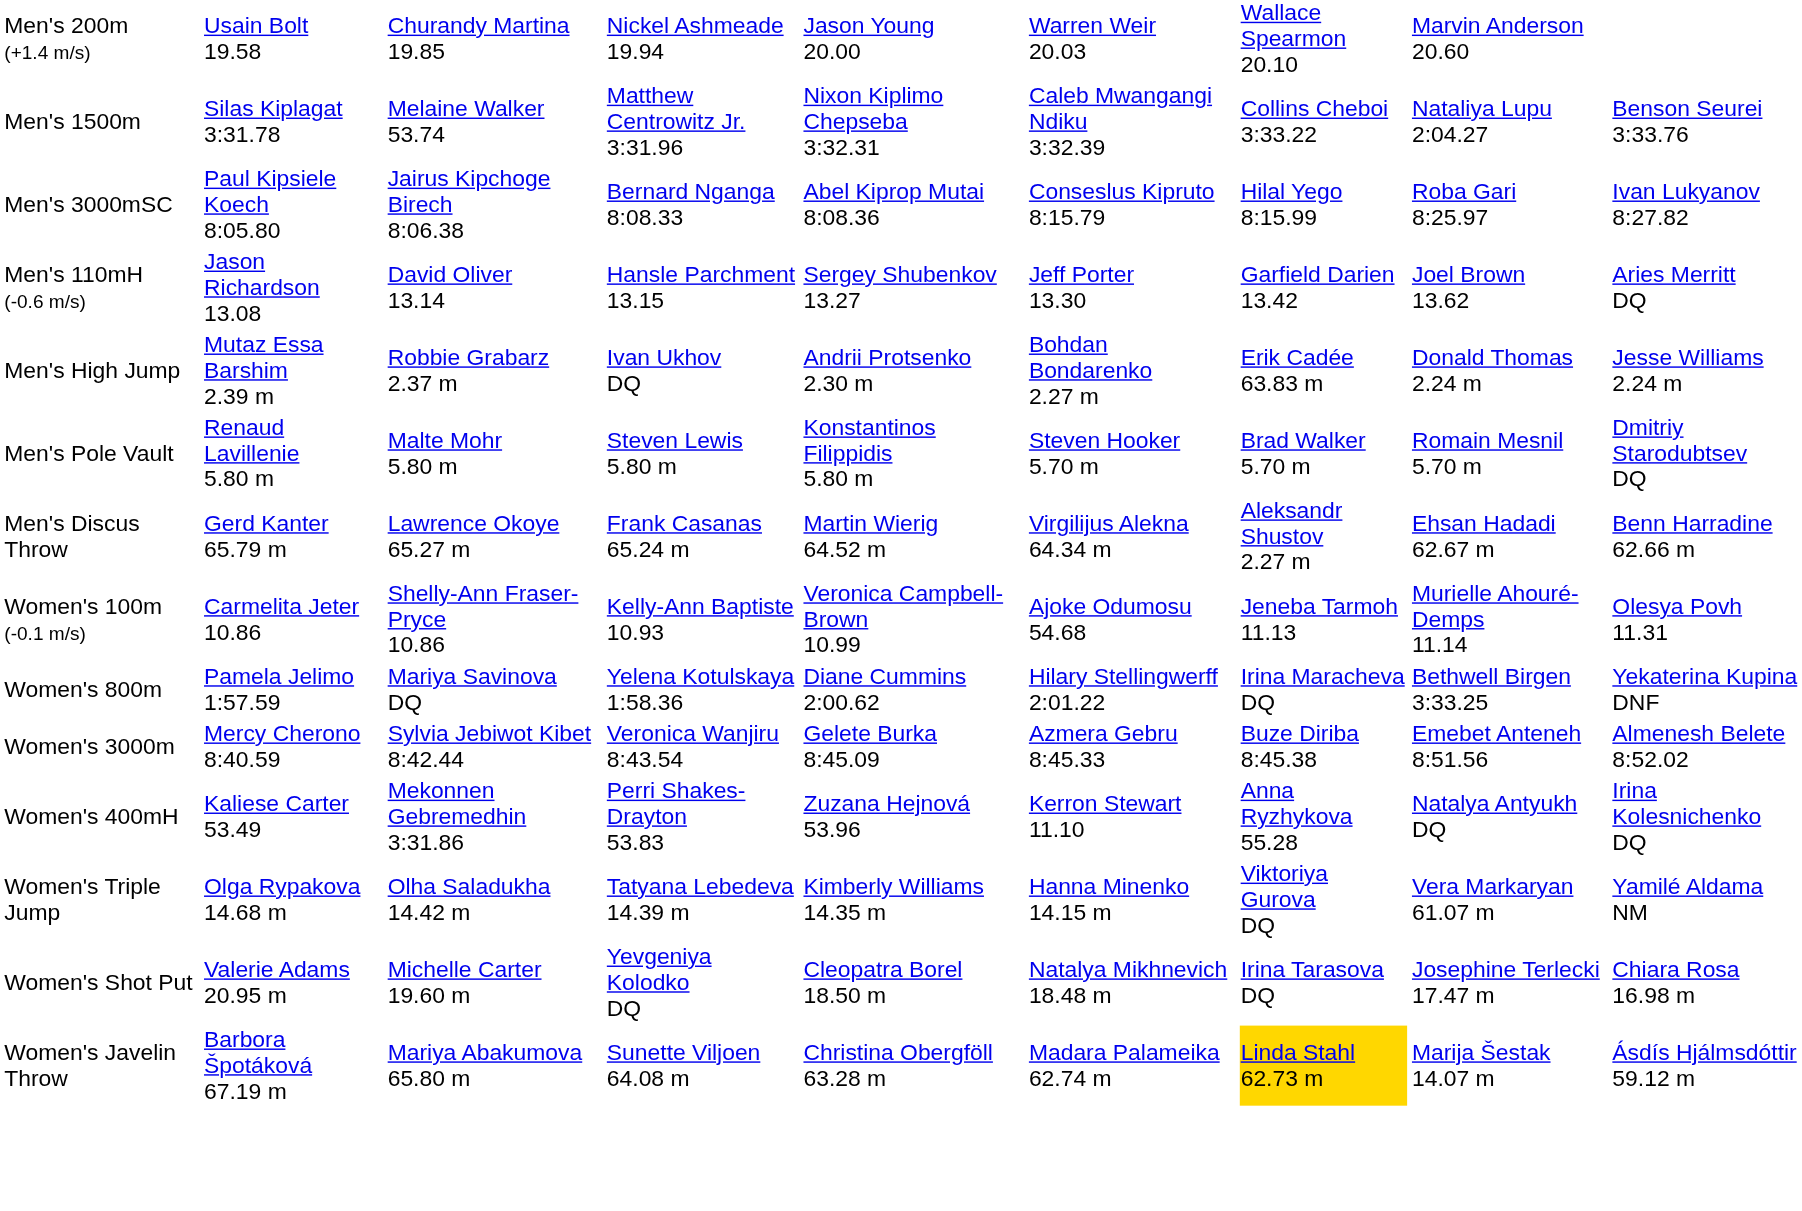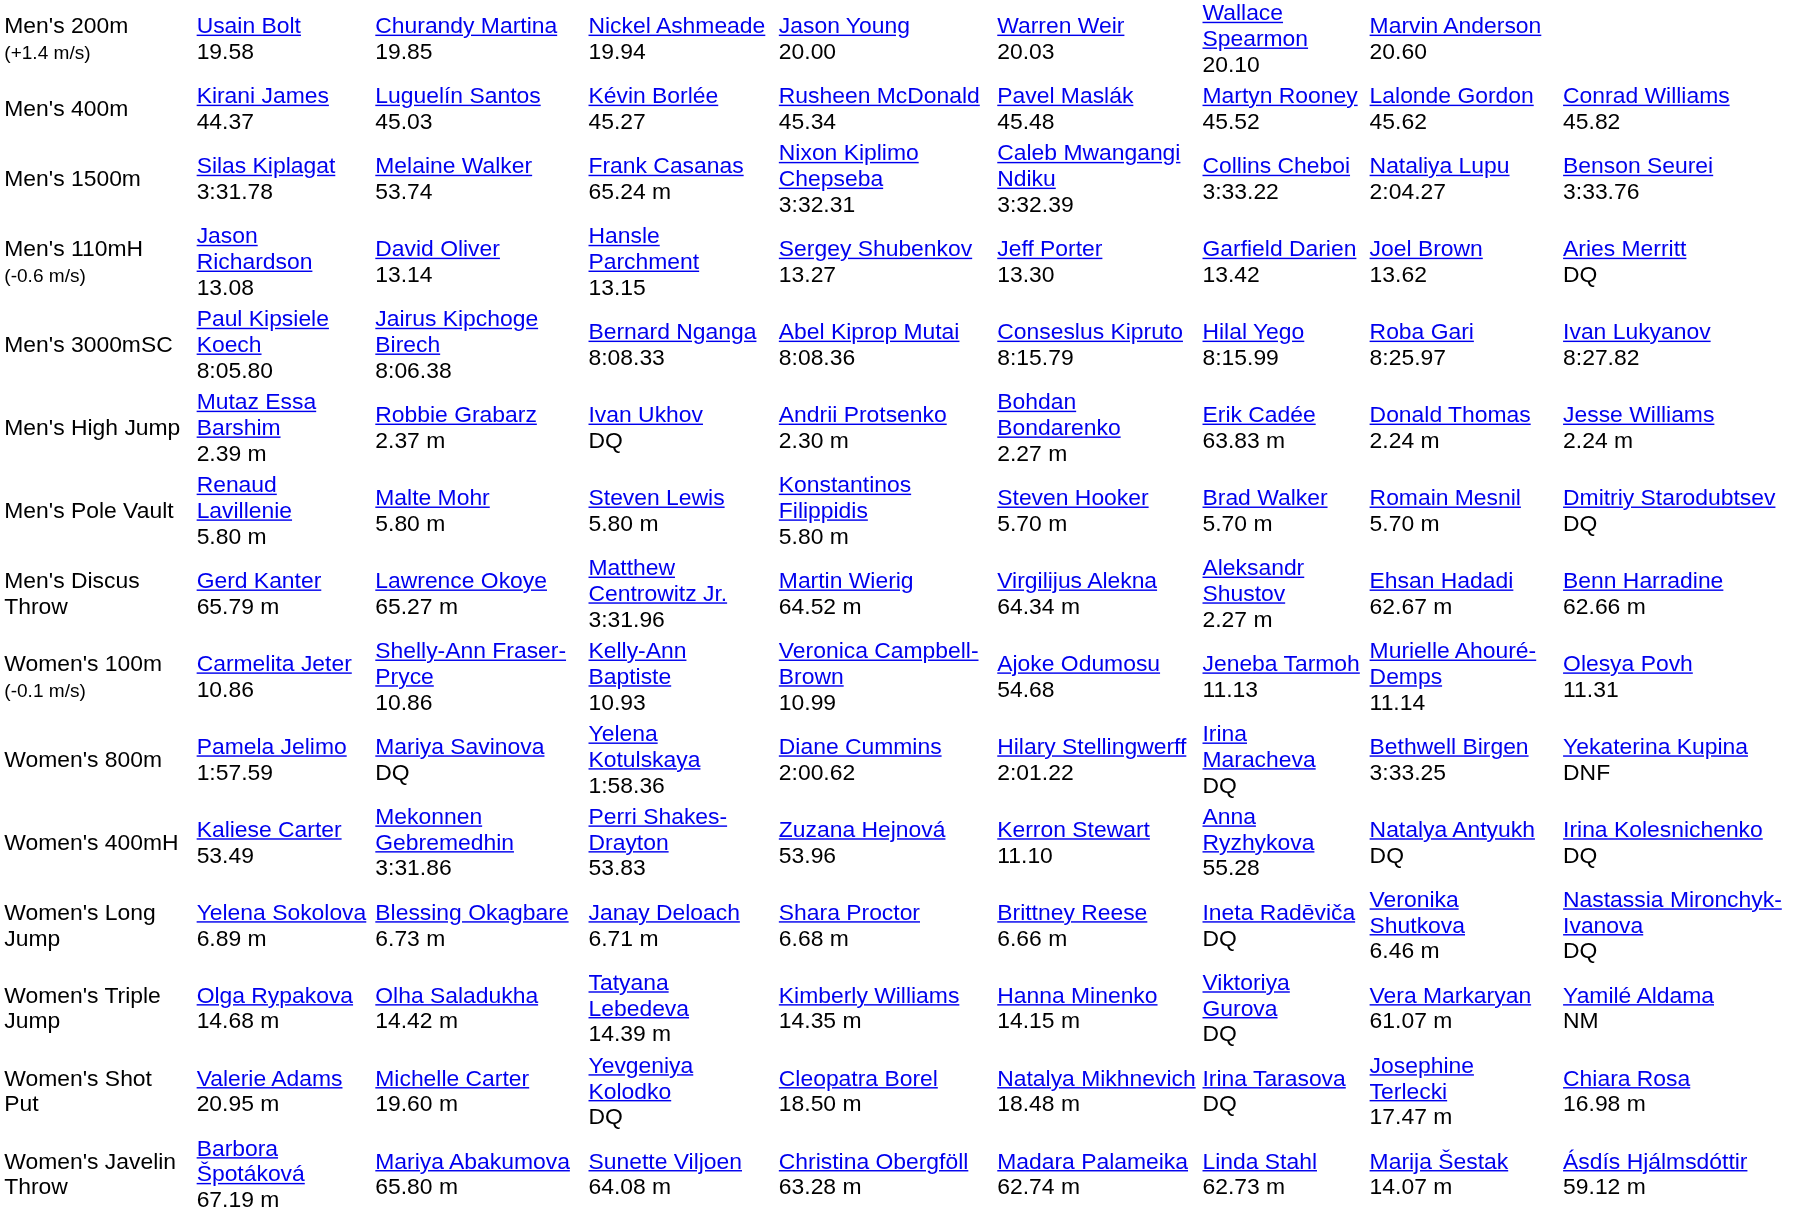 <table>
 <tr>
 <td>Men's 200m<br><small>(+1.4 m/s)</small></td>
 <td><a href='#'>Usain Bolt</a><br>  19.58</td>
 <td><a href='#'>Churandy Martina</a><br>  19.85</td>
 <td><a href='#'>Nickel Ashmeade</a><br>  19.94</td>
 <td><a href='#'>Jason Young</a><br>  20.00</td>
 <td><a href='#'>Warren Weir</a><br>  20.03</td>
 <td><a href='#'>Wallace Spearmon</a><br>  20.10</td>
 <td><a href='#'>Marvin Anderson</a><br>  20.60</td>
 </tr>
 <tr>
+<td>Men's 400m</td>
+<td><a href='#'>Kirani James</a><br>  44.37</td>
+<td><a href='#'>Luguelín Santos</a><br>  45.03</td>
+<td><a href='#'>Kévin Borlée</a><br>  45.27</td>
+<td><a href='#'>Rusheen McDonald</a><br>  45.34</td>
+<td><a href='#'>Pavel Maslák</a><br>  45.48</td>
+<td><a href='#'>Martyn Rooney</a><br>  45.52</td>
+<td><a href='#'>Lalonde Gordon</a><br>  45.62</td>
+<td><a href='#'>Conrad Williams</a><br>  45.82</td>
+</tr>
+<tr>
 <td>Men's 1500m</td>
 <td><a href='#'>Silas Kiplagat</a><br>  3:31.78</td>
 <td><a href='#'>Melaine Walker</a><br>  53.74</td>
-<td><a href='#'>Matthew Centrowitz Jr.</a><br>  3:31.96</td>
+<td><a href='#'>Frank Casanas</a><br>  65.24 m</td>
 <td><a href='#'>Nixon Kiplimo Chepseba</a><br>  3:32.31</td>
 <td><a href='#'>Caleb Mwangangi Ndiku</a><br>  3:32.39</td>
 <td><a href='#'>Collins Cheboi</a><br>  3:33.22</td>
 <td><a href='#'>Nataliya Lupu</a><br>  2:04.27</td>
 <td><a href='#'>Benson Seurei</a><br>  3:33.76</td>
+</tr>
+<tr>
+<td>Men's 110mH<br><small>(-0.6 m/s)</small></td>
+<td><a href='#'>Jason Richardson</a><br>  13.08</td>
+<td><a href='#'>David Oliver</a><br>  13.14</td>
+<td><a href='#'>Hansle Parchment</a><br>  13.15</td>
+<td><a href='#'>Sergey Shubenkov</a><br>  13.27</td>
+<td><a href='#'>Jeff Porter</a><br>  13.30</td>
+<td><a href='#'>Garfield Darien</a><br>  13.42</td>
+<td><a href='#'>Joel Brown</a><br>  13.62</td>
+<td><a href='#'>Aries Merritt</a><br>  DQ</td>
 </tr>
 <tr>
 <td>Men's 3000mSC</td>
 <td><a href='#'>Paul Kipsiele Koech</a><br>  8:05.80</td>
 <td><a href='#'>Jairus Kipchoge Birech</a><br>  8:06.38</td>
 <td><a href='#'>Bernard Nganga</a><br>  8:08.33</td>
 <td><a href='#'>Abel Kiprop Mutai</a><br>  8:08.36</td>
 <td><a href='#'>Conseslus Kipruto</a><br>  8:15.79</td>
 <td><a href='#'>Hilal Yego</a><br>  8:15.99</td>
 <td><a href='#'>Roba Gari</a><br>  8:25.97</td>
 <td><a href='#'>Ivan Lukyanov</a><br>  8:27.82</td>
-</tr>
-<tr>
-<td>Men's 110mH<br><small>(-0.6 m/s)</small></td>
-<td><a href='#'>Jason Richardson</a><br>  13.08</td>
-<td><a href='#'>David Oliver</a><br>  13.14</td>
-<td><a href='#'>Hansle Parchment</a><br>  13.15</td>
-<td><a href='#'>Sergey Shubenkov</a><br>  13.27</td>
-<td><a href='#'>Jeff Porter</a><br>  13.30</td>
-<td><a href='#'>Garfield Darien</a><br>  13.42</td>
-<td><a href='#'>Joel Brown</a><br>  13.62</td>
-<td><a href='#'>Aries Merritt</a><br>  DQ</td>
 </tr>
 <tr>
 <td>Men's High Jump</td>
 <td><a href='#'>Mutaz Essa Barshim</a><br>  2.39 m</td>
 <td><a href='#'>Robbie Grabarz</a><br>  2.37 m</td>
 <td><a href='#'>Ivan Ukhov</a><br>  DQ</td>
 <td><a href='#'>Andrii Protsenko</a><br>  2.30 m</td>
 <td><a href='#'>Bohdan Bondarenko</a><br>  2.27 m</td>
 <td><a href='#'>Erik Cadée</a><br>  63.83 m</td>
 <td><a href='#'>Donald Thomas</a><br>  2.24 m</td>
 <td><a href='#'>Jesse Williams</a><br>  2.24 m</td>
 </tr>
 <tr>
 <td>Men's Pole Vault</td>
 <td><a href='#'>Renaud Lavillenie</a><br>  5.80 m</td>
 <td><a href='#'>Malte Mohr</a><br>  5.80 m</td>
 <td><a href='#'>Steven Lewis</a><br>  5.80 m</td>
 <td><a href='#'>Konstantinos Filippidis</a><br>  5.80 m</td>
 <td><a href='#'>Steven Hooker</a><br>  5.70 m</td>
 <td><a href='#'>Brad Walker</a><br>  5.70 m</td>
 <td><a href='#'>Romain Mesnil</a><br>  5.70 m</td>
 <td><a href='#'>Dmitriy Starodubtsev</a><br>  DQ</td>
 </tr>
 <tr>
 <td>Men's Discus Throw</td>
 <td><a href='#'>Gerd Kanter</a><br>  65.79 m</td>
 <td><a href='#'>Lawrence Okoye</a><br>  65.27 m</td>
-<td><a href='#'>Frank Casanas</a><br>  65.24 m</td>
+<td><a href='#'>Matthew Centrowitz Jr.</a><br>  3:31.96</td>
 <td><a href='#'>Martin Wierig</a><br>  64.52 m</td>
 <td><a href='#'>Virgilijus Alekna</a><br>  64.34 m</td>
 <td><a href='#'>Aleksandr Shustov</a><br>  2.27 m</td>
 <td><a href='#'>Ehsan Hadadi</a><br>  62.67 m</td>
 <td><a href='#'>Benn Harradine</a><br>  62.66 m</td>
 </tr>
 <tr>
 <td>Women's 100m<br><small>(-0.1 m/s)</small></td>
 <td><a href='#'>Carmelita Jeter</a><br>  10.86</td>
 <td><a href='#'>Shelly-Ann Fraser-Pryce</a><br>  10.86</td>
 <td><a href='#'>Kelly-Ann Baptiste</a><br>  10.93</td>
 <td><a href='#'>Veronica Campbell-Brown</a><br>  10.99</td>
 <td><a href='#'>Ajoke Odumosu</a><br>  54.68</td>
 <td><a href='#'>Jeneba Tarmoh</a><br>  11.13</td>
 <td><a href='#'>Murielle Ahouré-Demps</a><br>  11.14</td>
 <td><a href='#'>Olesya Povh</a><br>  11.31</td>
 </tr>
 <tr>
 <td>Women's 800m</td>
 <td><a href='#'>Pamela Jelimo</a><br>  1:57.59</td>
 <td><a href='#'>Mariya Savinova</a><br>  DQ</td>
 <td><a href='#'>Yelena Kotulskaya</a><br>  1:58.36</td>
 <td><a href='#'>Diane Cummins</a><br>  2:00.62</td>
 <td><a href='#'>Hilary Stellingwerff</a><br>  2:01.22</td>
 <td><a href='#'>Irina Maracheva</a><br>  DQ</td>
 <td><a href='#'>Bethwell Birgen</a><br>  3:33.25</td>
 <td><a href='#'>Yekaterina Kupina</a><br>  DNF</td>
 </tr>
 <tr>
-<td>Women's 3000m</td>
-<td><a href='#'>Mercy Cherono</a><br>  8:40.59</td>
-<td><a href='#'>Sylvia Jebiwot Kibet</a><br>  8:42.44</td>
-<td><a href='#'>Veronica Wanjiru</a><br>  8:43.54</td>
-<td><a href='#'>Gelete Burka</a><br>  8:45.09</td>
-<td><a href='#'>Azmera Gebru</a><br>  8:45.33</td>
-<td><a href='#'>Buze Diriba</a><br>  8:45.38</td>
-<td><a href='#'>Emebet Anteneh</a><br>  8:51.56</td>
-<td><a href='#'>Almenesh Belete</a><br>  8:52.02</td>
-</tr>
-<tr>
 <td>Women's 400mH</td>
 <td><a href='#'>Kaliese Carter</a><br>  53.49</td>
 <td><a href='#'>Mekonnen Gebremedhin</a><br>  3:31.86</td>
 <td><a href='#'>Perri Shakes-Drayton</a><br>  53.83</td>
 <td><a href='#'>Zuzana Hejnová</a><br>  53.96</td>
 <td><a href='#'>Kerron Stewart</a><br>  11.10</td>
 <td><a href='#'>Anna Ryzhykova</a><br>  55.28</td>
 <td><a href='#'>Natalya Antyukh</a><br>  DQ</td>
 <td><a href='#'>Irina Kolesnichenko</a><br>  DQ</td>
+</tr>
+<tr>
+<td>Women's Long Jump</td>
+<td><a href='#'>Yelena Sokolova</a><br>  6.89 m</td>
+<td><a href='#'>Blessing Okagbare</a><br>  6.73 m</td>
+<td><a href='#'>Janay Deloach</a><br>  6.71 m</td>
+<td><a href='#'>Shara Proctor</a><br>  6.68 m</td>
+<td><a href='#'>Brittney Reese</a><br>  6.66 m</td>
+<td><a href='#'>Ineta Radēviča</a><br>  DQ</td>
+<td><a href='#'>Veronika Shutkova</a><br>  6.46 m</td>
+<td><a href='#'>Nastassia Mironchyk-Ivanova</a><br>  DQ</td>
 </tr>
 <tr>
 <td>Women's Triple Jump</td>
 <td><a href='#'>Olga Rypakova</a><br>  14.68 m</td>
 <td><a href='#'>Olha Saladukha</a><br>  14.42 m</td>
 <td><a href='#'>Tatyana Lebedeva</a><br>  14.39 m</td>
 <td><a href='#'>Kimberly Williams</a><br>  14.35 m</td>
 <td><a href='#'>Hanna Minenko</a><br>  14.15 m</td>
 <td><a href='#'>Viktoriya Gurova</a><br>  DQ</td>
 <td><a href='#'>Vera Markaryan</a><br>  61.07 m</td>
 <td><a href='#'>Yamilé Aldama</a><br>  NM</td>
 </tr>
 <tr>
 <td>Women's Shot Put</td>
 <td><a href='#'>Valerie Adams</a><br>  20.95 m</td>
 <td><a href='#'>Michelle Carter</a><br>  19.60 m</td>
 <td><a href='#'>Yevgeniya Kolodko</a><br>  DQ</td>
 <td><a href='#'>Cleopatra Borel</a><br>  18.50 m</td>
 <td><a href='#'>Natalya Mikhnevich</a><br>  18.48 m</td>
 <td><a href='#'>Irina Tarasova</a><br>  DQ</td>
 <td><a href='#'>Josephine Terlecki</a><br>  17.47 m</td>
 <td><a href='#'>Chiara Rosa</a><br>  16.98 m</td>
 </tr>
 <tr>
 <td>Women's Javelin Throw</td>
 <td><a href='#'>Barbora Špotáková</a><br>  67.19 m</td>
 <td><a href='#'>Mariya Abakumova</a><br>  65.80 m</td>
 <td><a href='#'>Sunette Viljoen</a><br>  64.08 m</td>
 <td><a href='#'>Christina Obergföll</a><br>  63.28 m</td>
 <td><a href='#'>Madara Palameika</a><br>  62.74 m</td>
-<td style="background: gold;"><a href='#'>Linda Stahl</a><br>  62.73 m</td>
+<td><a href='#'>Linda Stahl</a><br>  62.73 m</td>
 <td><a href='#'>Marija Šestak</a><br>  14.07 m</td>
 <td><a href='#'>Ásdís Hjálmsdóttir</a><br>  59.12 m</td>
 </tr>
 </table>
